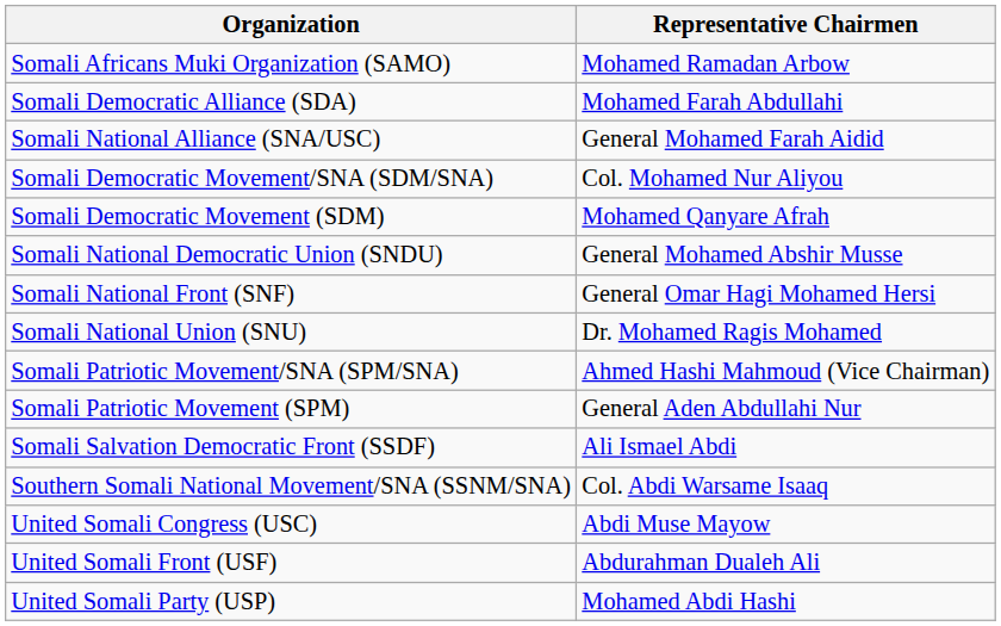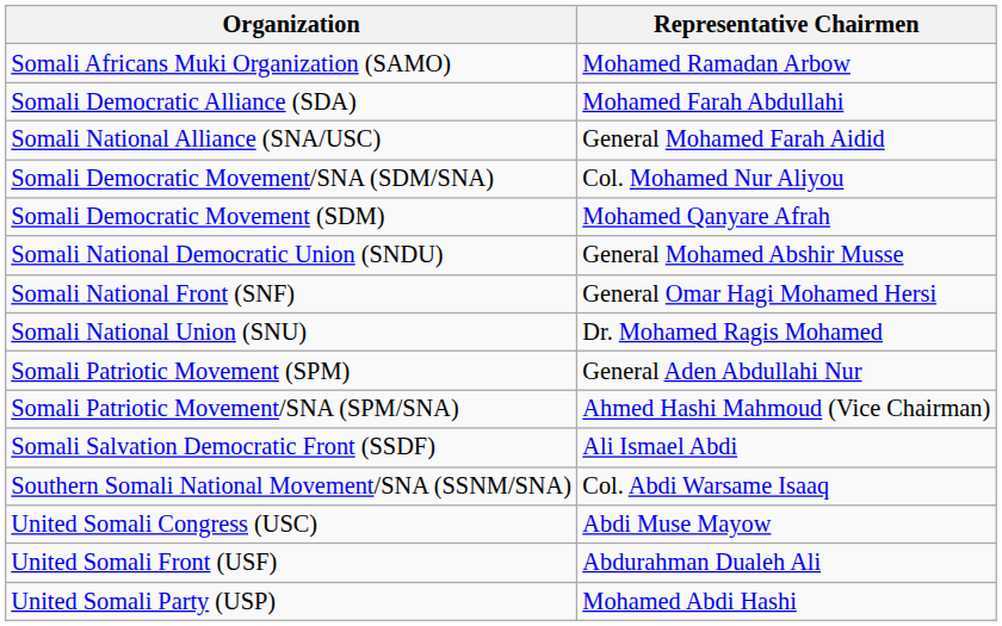 <table class="wikitable">
 <tr>
 <th>Organization</th>
 <th>Representative Chairmen</th>
 </tr>
 <tr>
 <td><a href='#'>Somali Africans Muki Organization</a> (SAMO)</td>
 <td><a href='#'>Mohamed Ramadan Arbow</a></td>
 </tr>
 <tr>
 <td><a href='#'>Somali Democratic Alliance</a> (SDA)</td>
 <td><a href='#'>Mohamed Farah Abdullahi</a></td>
 </tr>
 <tr>
 <td><a href='#'>Somali National Alliance</a> (SNA/USC)</td>
 <td>General <a href='#'>Mohamed Farah Aidid</a></td>
 </tr>
 <tr>
 <td><a href='#'>Somali Democratic Movement</a>/SNA (SDM/SNA)</td>
 <td>Col. <a href='#'>Mohamed Nur Aliyou</a></td>
 </tr>
 <tr>
 <td><a href='#'>Somali Democratic Movement</a> (SDM)</td>
 <td><a href='#'>Mohamed Qanyare Afrah</a></td>
 </tr>
 <tr>
 <td><a href='#'>Somali National Democratic Union</a> (SNDU)</td>
 <td>General <a href='#'>Mohamed Abshir Musse</a></td>
 </tr>
 <tr>
 <td><a href='#'>Somali National Front</a> (SNF)</td>
 <td>General <a href='#'>Omar Hagi Mohamed Hersi</a></td>
 </tr>
 <tr>
 <td><a href='#'>Somali National Union</a> (SNU)</td>
 <td>Dr. <a href='#'>Mohamed Ragis Mohamed</a></td>
 </tr>
 <tr>
+<td><a href='#'>Somali Patriotic Movement</a> (SPM)</td>
+<td>General <a href='#'>Aden Abdullahi Nur</a></td>
+</tr>
+<tr>
 <td><a href='#'>Somali Patriotic Movement</a>/SNA (SPM/SNA)</td>
 <td><a href='#'>Ahmed Hashi Mahmoud</a> (Vice Chairman)</td>
-</tr>
-<tr>
-<td><a href='#'>Somali Patriotic Movement</a> (SPM)</td>
-<td>General <a href='#'>Aden Abdullahi Nur</a></td>
 </tr>
 <tr>
 <td><a href='#'>Somali Salvation Democratic Front</a> (SSDF)</td>
 <td><a href='#'>Ali Ismael Abdi</a></td>
 </tr>
 <tr>
 <td><a href='#'>Southern Somali National Movement</a>/SNA (SSNM/SNA)</td>
 <td>Col. <a href='#'>Abdi Warsame Isaaq</a></td>
 </tr>
 <tr>
 <td><a href='#'>United Somali Congress</a> (USC)</td>
 <td><a href='#'>Abdi Muse Mayow</a></td>
 </tr>
 <tr>
 <td><a href='#'>United Somali Front</a> (USF)</td>
 <td><a href='#'>Abdurahman Dualeh Ali</a></td>
 </tr>
 <tr>
 <td><a href='#'>United Somali Party</a> (USP)</td>
 <td><a href='#'>Mohamed Abdi Hashi</a></td>
 </tr>
 </table>
